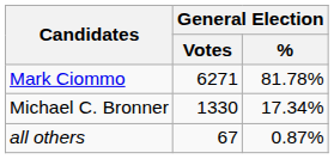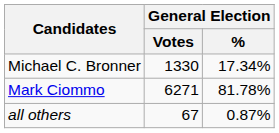 <table class=wikitable>
 <tr>
 <th colspan=1 rowspan=2><strong>Candidates</strong></th>
 <th colspan=2><strong>General Election</strong></th>
 </tr>
 <tr>
 <th>Votes</th>
 <th>%</th>
 </tr>
 <tr>
+<td>Michael C. Bronner</td>
+<td align="right">1330</td>
+<td align="right">17.34%</td>
+</tr>
+<tr>
 <td><a href='#'>Mark Ciommo</a></td>
 <td align="right">6271</td>
 <td align="right">81.78%</td>
-</tr>
-<tr>
-<td>Michael C. Bronner</td>
-<td align="right">1330</td>
-<td align="right">17.34%</td>
 </tr>
 <tr>
 <td><em>all others</em></td>
 <td align="right">67</td>
 <td align="right">0.87%</td>
 </tr>
 </table>
